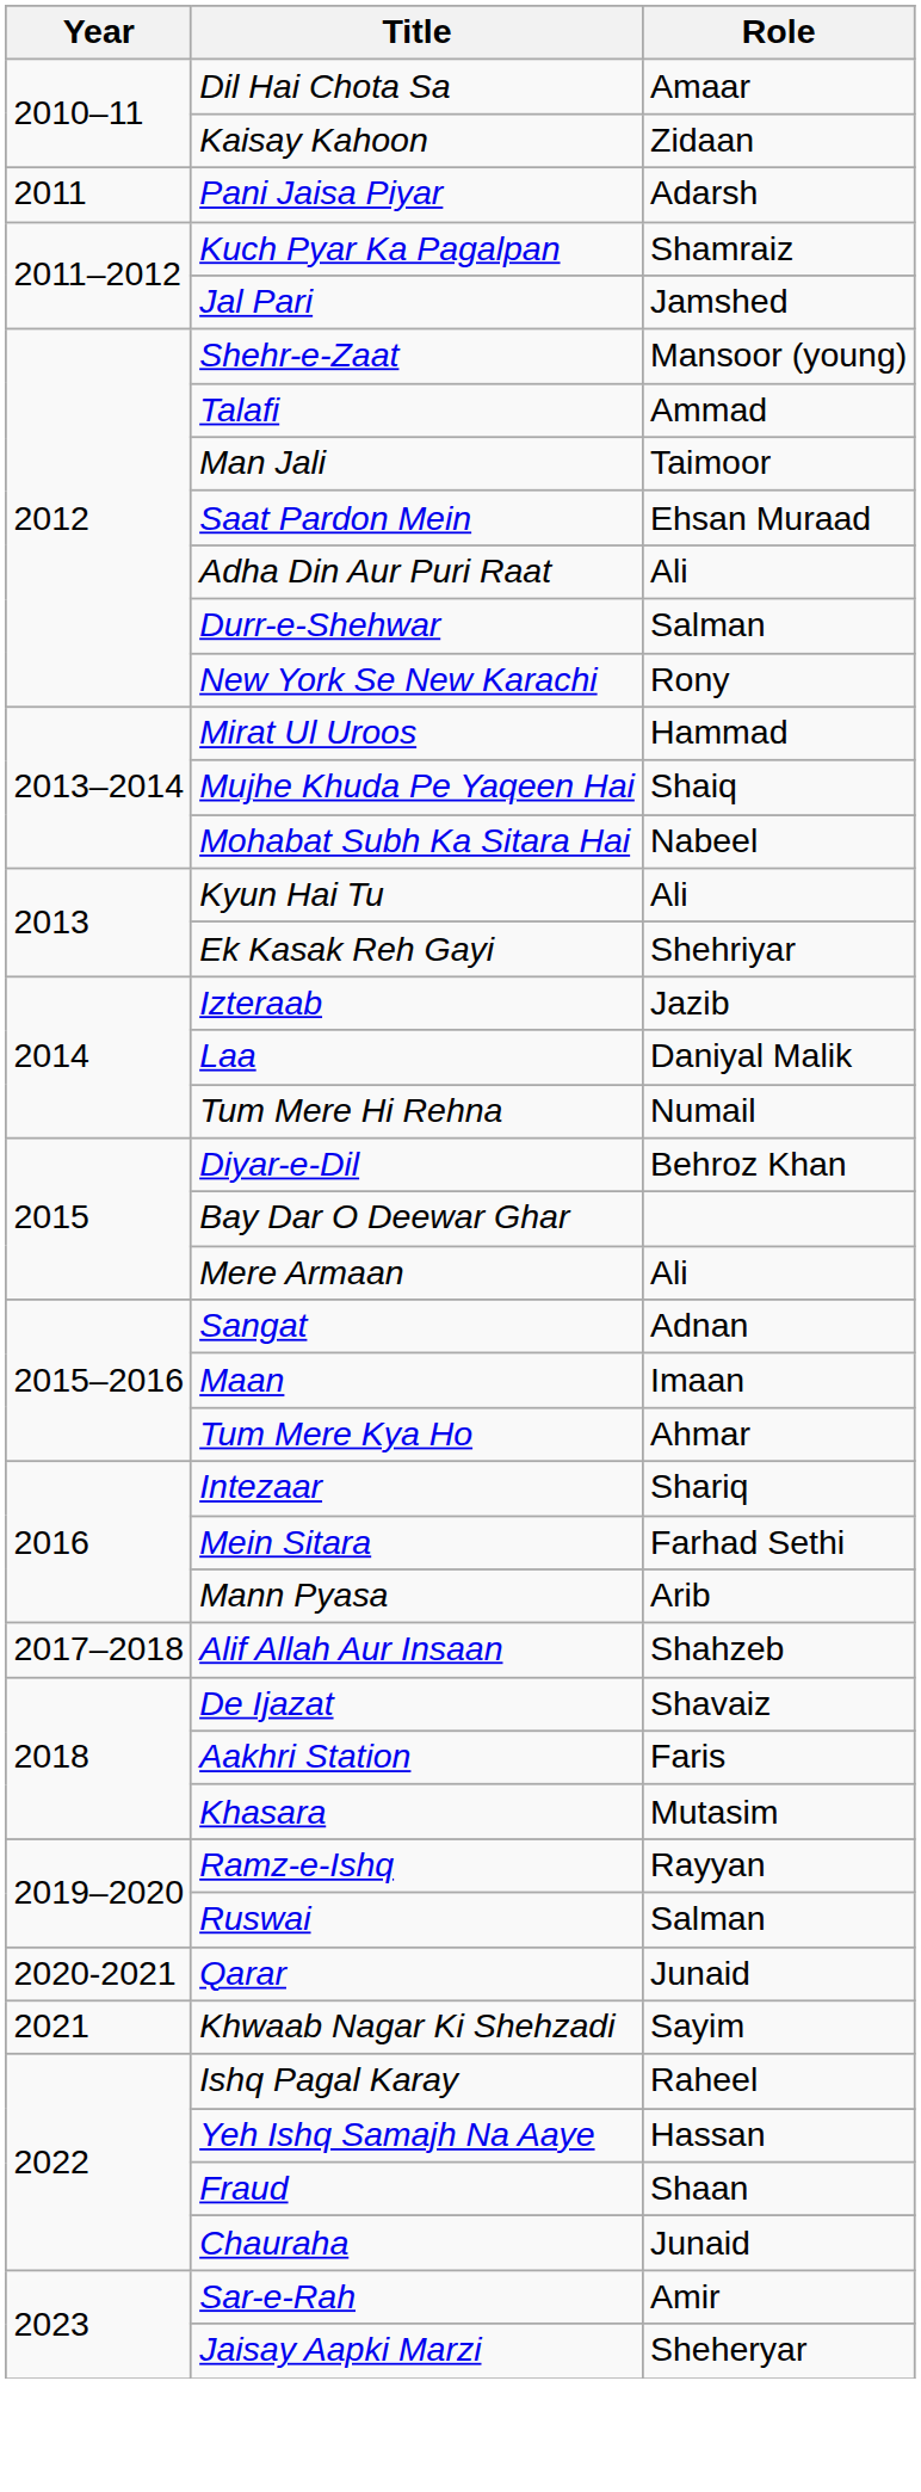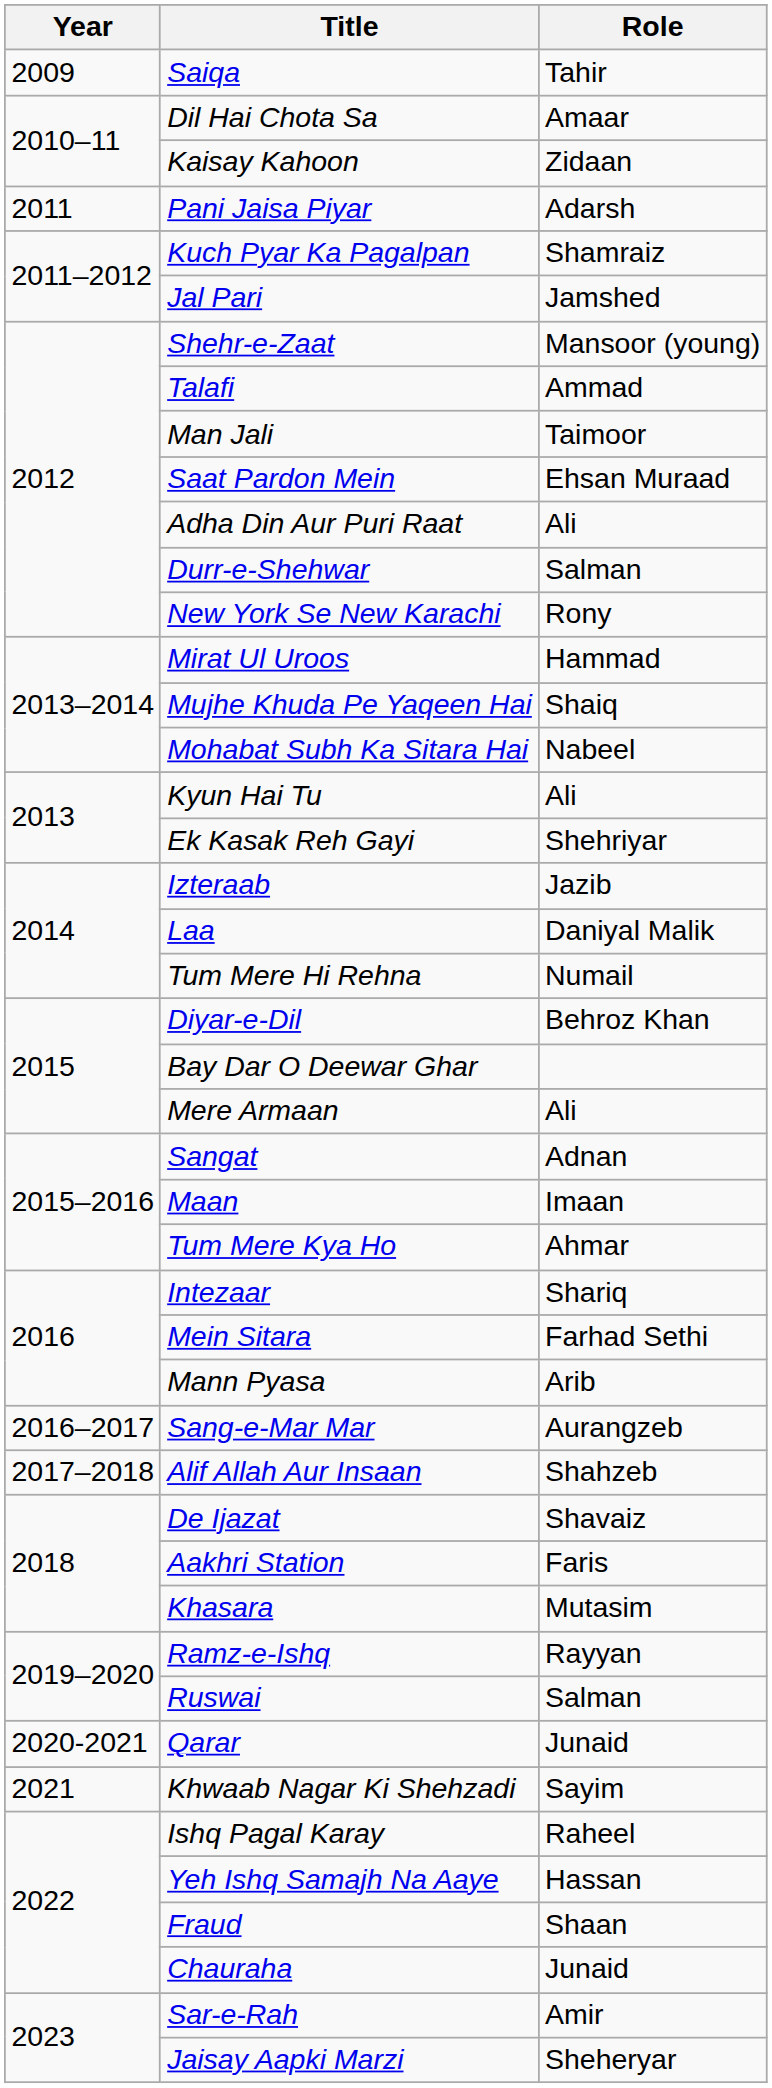 <table class="wikitable">
 <tr>
 <th>Year</th>
 <th>Title</th>
 <th>Role</th>
+</tr>
+<tr>
+<td>2009</td>
+<td><em><a href='#'>Saiqa</a></em></td>
+<td>Tahir</td>
 </tr>
 <tr>
 <td rowspan="2">2010–11</td>
 <td><em>Dil Hai Chota Sa</em></td>
 <td>Amaar</td>
 </tr>
 <tr>
 <td><em>Kaisay Kahoon</em></td>
 <td>Zidaan</td>
 </tr>
 <tr>
 <td>2011</td>
 <td><em><a href='#'>Pani Jaisa Piyar</a></em></td>
 <td>Adarsh</td>
 </tr>
 <tr>
 <td rowspan="2">2011–2012</td>
 <td><em><a href='#'>Kuch Pyar Ka Pagalpan</a></em></td>
 <td>Shamraiz</td>
 </tr>
 <tr>
 <td><em><a href='#'>Jal Pari</a></em></td>
 <td>Jamshed</td>
 </tr>
 <tr>
 <td rowspan="7">2012</td>
 <td><em><a href='#'>Shehr-e-Zaat</a></em></td>
 <td>Mansoor (young)</td>
 </tr>
 <tr>
 <td><em><a href='#'>Talafi</a></em></td>
 <td>Ammad</td>
 </tr>
 <tr>
 <td><em>Man Jali</em></td>
 <td>Taimoor</td>
 </tr>
 <tr>
 <td><em><a href='#'>Saat Pardon Mein</a></em></td>
 <td>Ehsan Muraad</td>
 </tr>
 <tr>
 <td><em>Adha Din Aur Puri Raat</em></td>
 <td>Ali</td>
 </tr>
 <tr>
 <td><em><a href='#'>Durr-e-Shehwar</a></em></td>
 <td>Salman</td>
 </tr>
 <tr>
 <td><em><a href='#'>New York Se New Karachi</a></em></td>
 <td>Rony</td>
 </tr>
 <tr>
 <td rowspan="3">2013–2014</td>
 <td><em><a href='#'>Mirat Ul Uroos</a></em></td>
 <td>Hammad</td>
 </tr>
 <tr>
 <td><em><a href='#'>Mujhe Khuda Pe Yaqeen Hai</a></em></td>
 <td>Shaiq</td>
 </tr>
 <tr>
 <td><em><a href='#'>Mohabat Subh Ka Sitara Hai</a></em></td>
 <td>Nabeel</td>
 </tr>
 <tr>
 <td rowspan="2">2013</td>
 <td><em>Kyun Hai Tu</em></td>
 <td>Ali</td>
 </tr>
 <tr>
 <td><em>Ek Kasak Reh Gayi</em></td>
 <td>Shehriyar</td>
 </tr>
 <tr>
 <td rowspan="3">2014</td>
 <td><em><a href='#'>Izteraab</a></em></td>
 <td>Jazib</td>
 </tr>
 <tr>
 <td><em><a href='#'>Laa</a></em></td>
 <td>Daniyal Malik</td>
 </tr>
 <tr>
 <td><em>Tum Mere Hi Rehna</em></td>
 <td>Numail</td>
 </tr>
 <tr>
 <td rowspan="3">2015</td>
 <td><em><a href='#'>Diyar-e-Dil</a></em></td>
 <td>Behroz Khan</td>
 </tr>
 <tr>
 <td><em>Bay Dar O Deewar Ghar</em></td>
 <td></td>
 </tr>
 <tr>
 <td><em>Mere Armaan</em></td>
 <td>Ali</td>
 </tr>
 <tr>
 <td rowspan="3">2015–2016</td>
 <td><em><a href='#'>Sangat</a></em></td>
 <td>Adnan</td>
 </tr>
 <tr>
 <td><em><a href='#'>Maan</a></em></td>
 <td>Imaan</td>
 </tr>
 <tr>
 <td><em><a href='#'>Tum Mere Kya Ho</a></em></td>
 <td>Ahmar</td>
 </tr>
 <tr>
 <td rowspan="3">2016</td>
 <td><em><a href='#'>Intezaar</a></em></td>
 <td>Shariq</td>
 </tr>
 <tr>
 <td><em><a href='#'>Mein Sitara</a></em></td>
 <td>Farhad Sethi</td>
 </tr>
 <tr>
 <td><em>Mann Pyasa</em></td>
 <td>Arib</td>
 </tr>
 <tr>
+<td>2016–2017</td>
+<td><em><a href='#'>Sang-e-Mar Mar</a></em></td>
+<td>Aurangzeb</td>
+</tr>
+<tr>
 <td>2017–2018</td>
 <td><em><a href='#'>Alif Allah Aur Insaan</a></em></td>
 <td>Shahzeb</td>
 </tr>
 <tr>
 <td rowspan="3">2018</td>
 <td><em><a href='#'>De Ijazat</a></em></td>
 <td>Shavaiz</td>
 </tr>
 <tr>
 <td><em><a href='#'>Aakhri Station</a></em></td>
 <td>Faris</td>
 </tr>
 <tr>
 <td><em><a href='#'>Khasara</a></em></td>
 <td>Mutasim</td>
 </tr>
 <tr>
 <td rowspan="2">2019–2020</td>
 <td><em><a href='#'>Ramz-e-Ishq</a></em></td>
 <td>Rayyan</td>
 </tr>
 <tr>
 <td><em><a href='#'>Ruswai</a></em></td>
 <td>Salman</td>
 </tr>
 <tr>
 <td>2020-2021</td>
 <td><em><a href='#'>Qarar</a></em></td>
 <td>Junaid</td>
 </tr>
 <tr>
 <td>2021</td>
 <td><em>Khwaab Nagar Ki Shehzadi</em></td>
 <td>Sayim</td>
 </tr>
 <tr>
 <td rowspan="4">2022</td>
 <td><em>Ishq Pagal Karay</em></td>
 <td>Raheel</td>
 </tr>
 <tr>
 <td><em><a href='#'>Yeh Ishq Samajh Na Aaye</a></em></td>
 <td>Hassan</td>
 </tr>
 <tr>
 <td><em><a href='#'>Fraud</a></em></td>
 <td>Shaan</td>
 </tr>
 <tr>
 <td><em><a href='#'>Chauraha</a></em></td>
 <td>Junaid</td>
 </tr>
 <tr>
 <td rowspan="2">2023</td>
 <td><em><a href='#'>Sar-e-Rah</a></em></td>
 <td>Amir</td>
 </tr>
 <tr>
 <td><em><a href='#'>Jaisay Aapki Marzi</a></em></td>
 <td>Sheheryar</td>
 </tr>
 </table>
